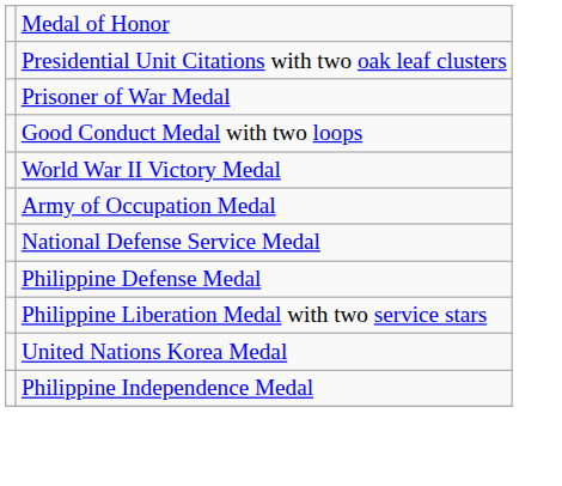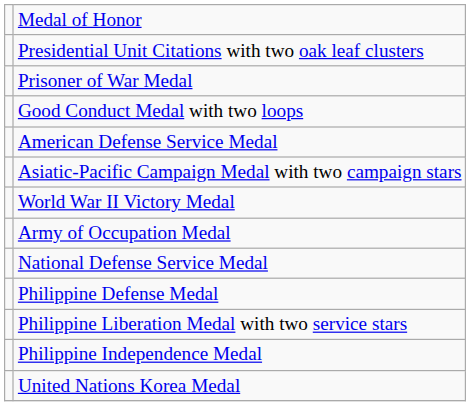 <table class="wikitable">
 <tr>
 <td></td>
 <td><a href='#'>Medal of Honor</a></td>
 </tr>
 <tr>
 <td></td>
 <td><a href='#'>Presidential Unit Citations</a> with two <a href='#'>oak leaf clusters</a></td>
 </tr>
 <tr>
 <td></td>
 <td><a href='#'>Prisoner of War Medal</a></td>
 </tr>
 <tr>
 <td></td>
 <td><a href='#'>Good Conduct Medal</a> with two <a href='#'>loops</a></td>
+</tr>
+<tr>
+<td></td>
+<td><a href='#'>American Defense Service Medal</a></td>
+</tr>
+<tr>
+<td></td>
+<td><a href='#'>Asiatic-Pacific Campaign Medal</a> with two <a href='#'>campaign stars</a></td>
 </tr>
 <tr>
 <td></td>
 <td><a href='#'>World War II Victory Medal</a></td>
 </tr>
 <tr>
 <td></td>
 <td><a href='#'>Army of Occupation Medal</a></td>
 </tr>
 <tr>
 <td></td>
 <td><a href='#'>National Defense Service Medal</a></td>
 </tr>
 <tr>
 <td></td>
 <td><a href='#'>Philippine Defense Medal</a></td>
 </tr>
 <tr>
 <td></td>
 <td><a href='#'>Philippine Liberation Medal</a> with two <a href='#'>service stars</a></td>
 </tr>
 <tr>
 <td></td>
-<td><a href='#'>United Nations Korea Medal</a></td>
+<td><a href='#'>Philippine Independence Medal</a></td>
 </tr>
 <tr>
 <td></td>
-<td><a href='#'>Philippine Independence Medal</a></td>
+<td><a href='#'>United Nations Korea Medal</a></td>
 </tr>
 <tr>
 </tr>
 </table>
